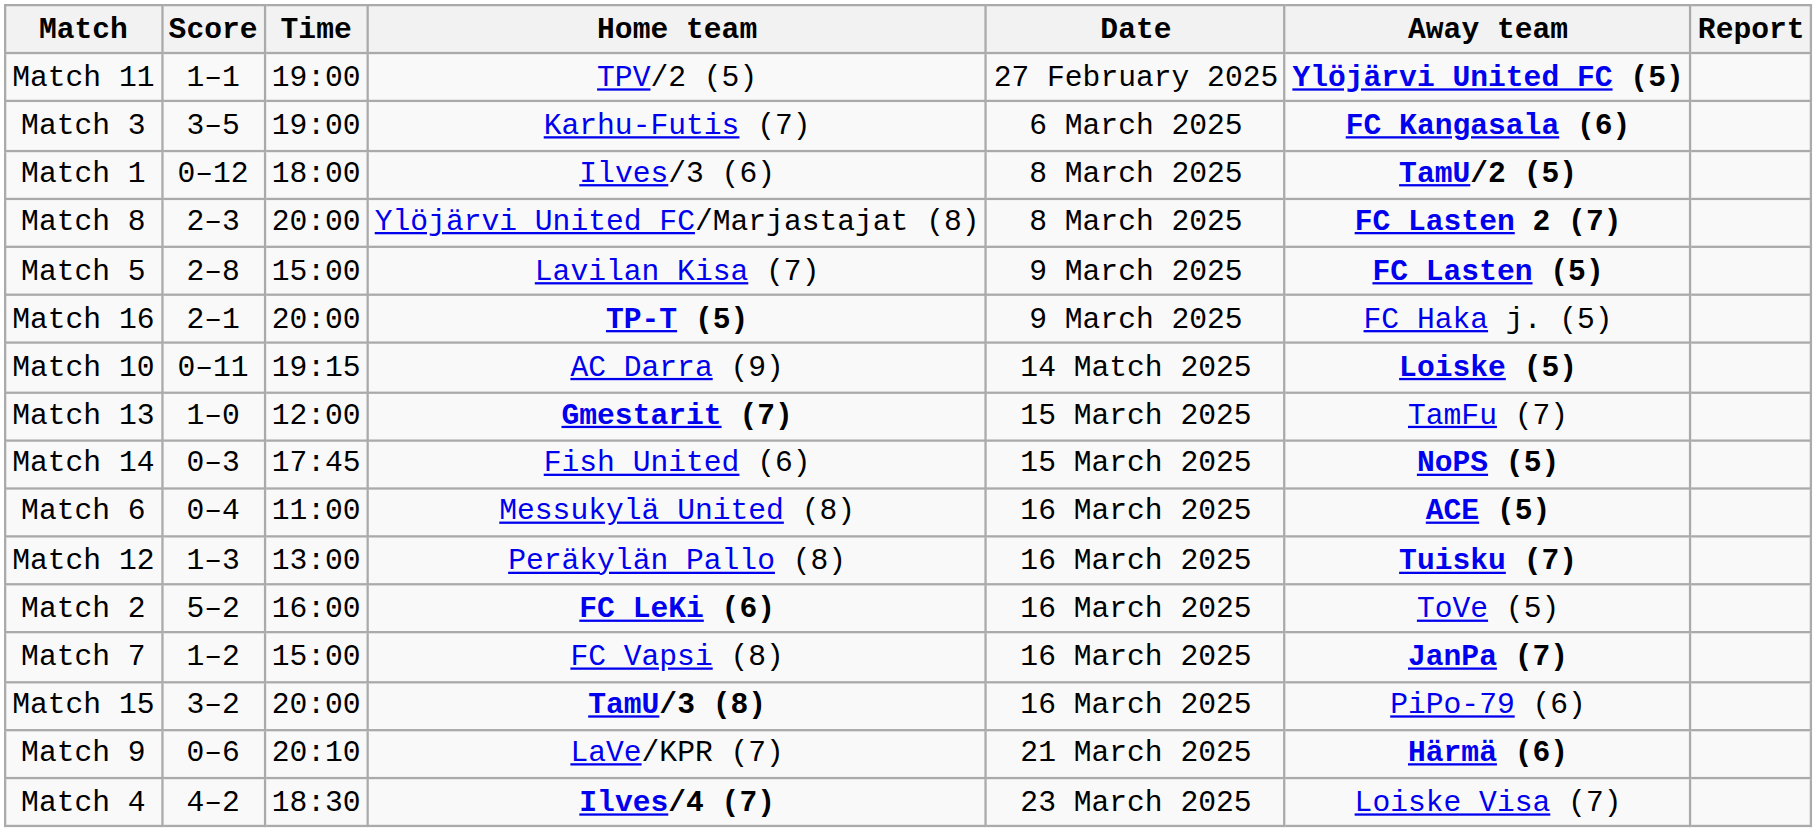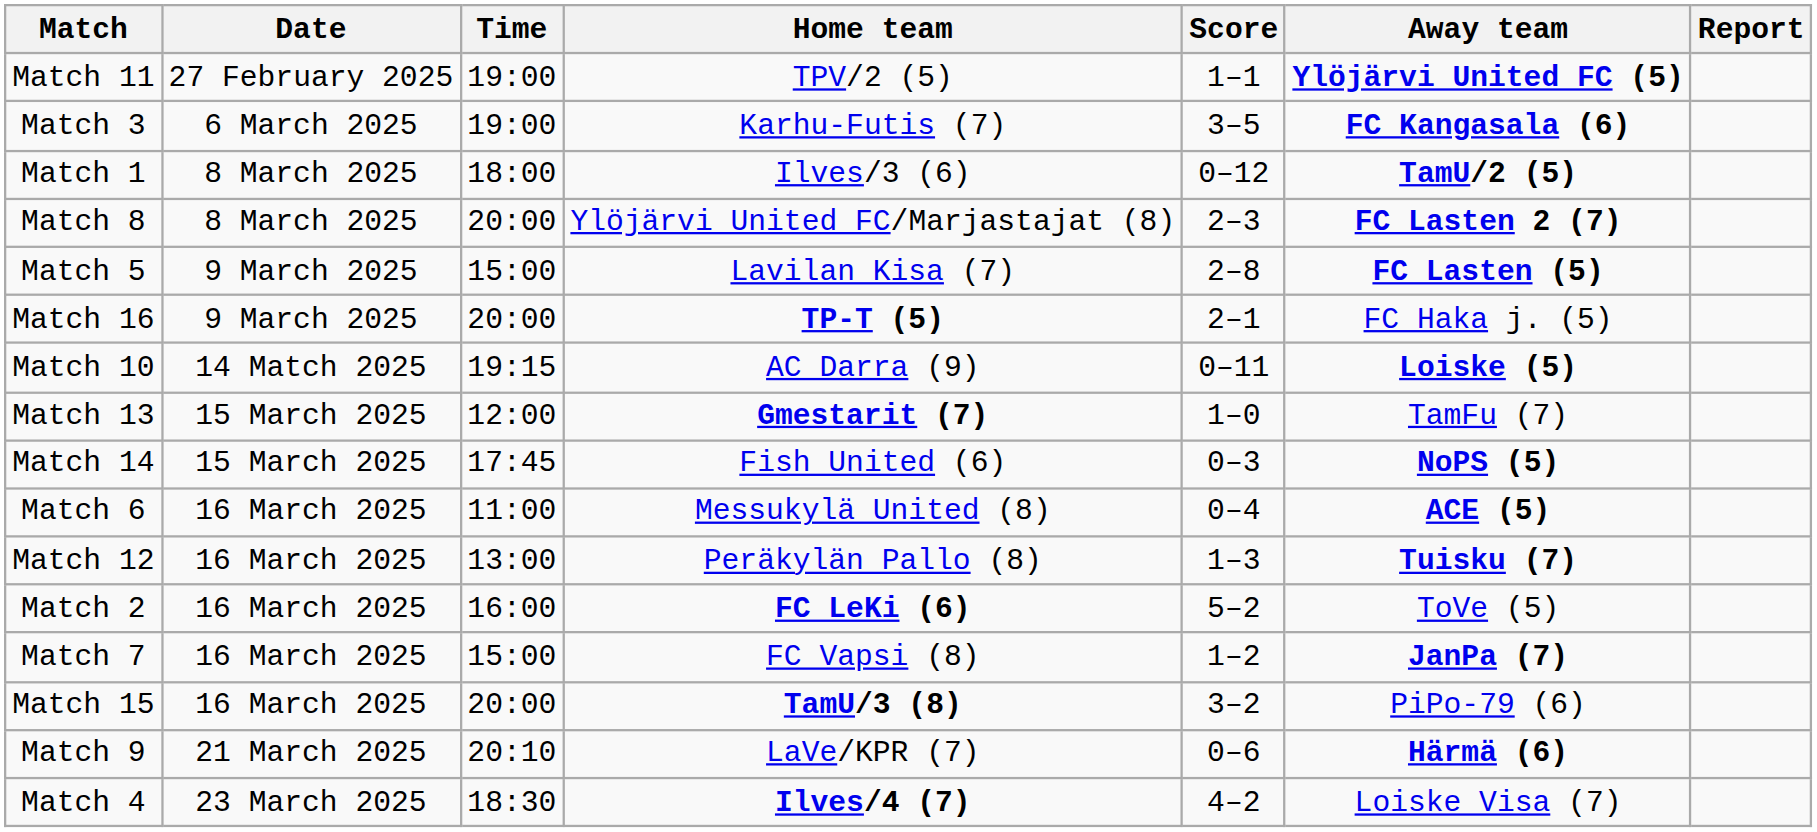 <table class="wikitable" style="text-align:center">
 <tr>
 <th style= width="40px">Match</th>
-<th style= width="60px">Score</th>
+<th style= width="40px">Date</th>
 <th style= width="40px">Time</th>
 <th style= width="150px">Home team</th>
-<th style= width="40px">Date</th>
+<th style= width="60px">Score</th>
 <th style= width="150px">Away team</th>
 <th style= width="30px">Report</th>
 </tr>
 <tr>
 <td>Match 11</td>
-<td>1–1 </td>
+<td>27 February 2025</td>
 <td>19:00</td>
 <td><a href='#'>TPV</a>/2 (5)</td>
-<td>27 February 2025</td>
+<td>1–1 </td>
 <td><strong><a href='#'>Ylöjärvi United FC</a> (5)</strong></td>
 <td></td>
 </tr>
 <tr>
 <td>Match 3</td>
-<td>3–5</td>
+<td>6 March 2025</td>
 <td>19:00</td>
 <td><a href='#'>Karhu-Futis</a> (7)</td>
-<td>6 March 2025</td>
+<td>3–5</td>
 <td><strong><a href='#'>FC Kangasala</a> (6)</strong></td>
 <td></td>
 </tr>
 <tr>
 <td>Match 1</td>
-<td>0–12</td>
+<td>8 March 2025</td>
 <td>18:00</td>
 <td><a href='#'>Ilves</a>/3 (6)</td>
-<td>8 March 2025</td>
+<td>0–12</td>
 <td><strong><a href='#'>TamU</a>/2 (5)</strong></td>
 <td></td>
 </tr>
 <tr>
 <td>Match 8</td>
-<td>2–3</td>
+<td>8 March 2025</td>
 <td>20:00</td>
 <td><a href='#'>Ylöjärvi United FC</a>/Marjastajat (8)</td>
-<td>8 March 2025</td>
+<td>2–3</td>
 <td><strong><a href='#'>FC Lasten</a> 2 (7)</strong></td>
 <td></td>
 </tr>
 <tr>
 <td>Match 5</td>
-<td>2–8</td>
+<td>9 March 2025</td>
 <td>15:00</td>
 <td><a href='#'>Lavilan Kisa</a> (7)</td>
-<td>9 March 2025</td>
+<td>2–8</td>
 <td><strong><a href='#'>FC Lasten</a> (5)</strong></td>
 <td></td>
 </tr>
 <tr>
 <td>Match 16</td>
-<td>2–1</td>
+<td>9 March 2025</td>
 <td>20:00</td>
 <td><strong><a href='#'>TP-T</a> (5)</strong></td>
-<td>9 March 2025</td>
+<td>2–1</td>
 <td><a href='#'>FC Haka</a> j. (5)</td>
 <td></td>
 </tr>
 <tr>
 <td>Match 10</td>
-<td>0–11</td>
+<td>14 Match 2025</td>
 <td>19:15</td>
 <td><a href='#'>AC Darra</a> (9)</td>
-<td>14 Match 2025</td>
+<td>0–11</td>
 <td><strong><a href='#'>Loiske</a> (5)</strong></td>
 <td></td>
 </tr>
 <tr>
 <td>Match 13</td>
-<td>1–0</td>
+<td>15 March 2025</td>
 <td>12:00</td>
 <td><strong><a href='#'>Gmestarit</a> (7)</strong></td>
-<td>15 March 2025</td>
+<td>1–0</td>
 <td><a href='#'>TamFu</a> (7)</td>
 <td></td>
 </tr>
 <tr>
 <td>Match 14</td>
-<td>0–3</td>
+<td>15 March 2025</td>
 <td>17:45</td>
 <td><a href='#'>Fish United</a> (6)</td>
-<td>15 March 2025</td>
+<td>0–3</td>
 <td><strong><a href='#'>NoPS</a> (5)</strong></td>
 <td></td>
 </tr>
 <tr>
 <td>Match 6</td>
-<td>0–4</td>
+<td>16 March 2025</td>
 <td>11:00</td>
 <td><a href='#'>Messukylä United</a> (8)</td>
-<td>16 March 2025</td>
+<td>0–4</td>
 <td><strong><a href='#'>ACE</a> (5)</strong></td>
 <td></td>
 </tr>
 <tr>
 <td>Match 12</td>
-<td>1–3</td>
+<td>16 March 2025</td>
 <td>13:00</td>
 <td><a href='#'>Peräkylän Pallo</a> (8)</td>
-<td>16 March 2025</td>
+<td>1–3</td>
 <td><strong><a href='#'>Tuisku</a> (7)</strong></td>
 <td></td>
 </tr>
 <tr>
 <td>Match 2</td>
-<td>5–2</td>
+<td>16 March 2025</td>
 <td>16:00</td>
 <td><strong><a href='#'>FC LeKi</a> (6)</strong></td>
-<td>16 March 2025</td>
+<td>5–2</td>
 <td><a href='#'>ToVe</a> (5)</td>
 <td></td>
 </tr>
 <tr>
 <td>Match 7</td>
-<td>1–2</td>
+<td>16 March 2025</td>
 <td>15:00</td>
 <td><a href='#'>FC Vapsi</a> (8)</td>
-<td>16 March 2025</td>
+<td>1–2</td>
 <td><strong><a href='#'>JanPa</a> (7)</strong></td>
 <td></td>
 </tr>
 <tr>
 <td>Match 15</td>
-<td>3–2</td>
+<td>16 March 2025</td>
 <td>20:00</td>
 <td><strong><a href='#'>TamU</a>/3 (8)</strong></td>
-<td>16 March 2025</td>
+<td>3–2</td>
 <td><a href='#'>PiPo-79</a> (6)</td>
 <td></td>
 </tr>
 <tr>
 <td>Match 9</td>
-<td>0–6</td>
+<td>21 March 2025</td>
 <td>20:10</td>
 <td><a href='#'>LaVe</a>/KPR (7)</td>
-<td>21 March 2025</td>
+<td>0–6</td>
 <td><strong><a href='#'>Härmä</a> (6)</strong></td>
 <td></td>
 </tr>
 <tr>
 <td>Match 4</td>
-<td>4–2</td>
+<td>23 March 2025</td>
 <td>18:30</td>
 <td><strong><a href='#'>Ilves</a>/4 (7)</strong></td>
-<td>23 March 2025</td>
+<td>4–2</td>
 <td><a href='#'>Loiske Visa</a> (7)</td>
 <td></td>
 </tr>
 </table>
